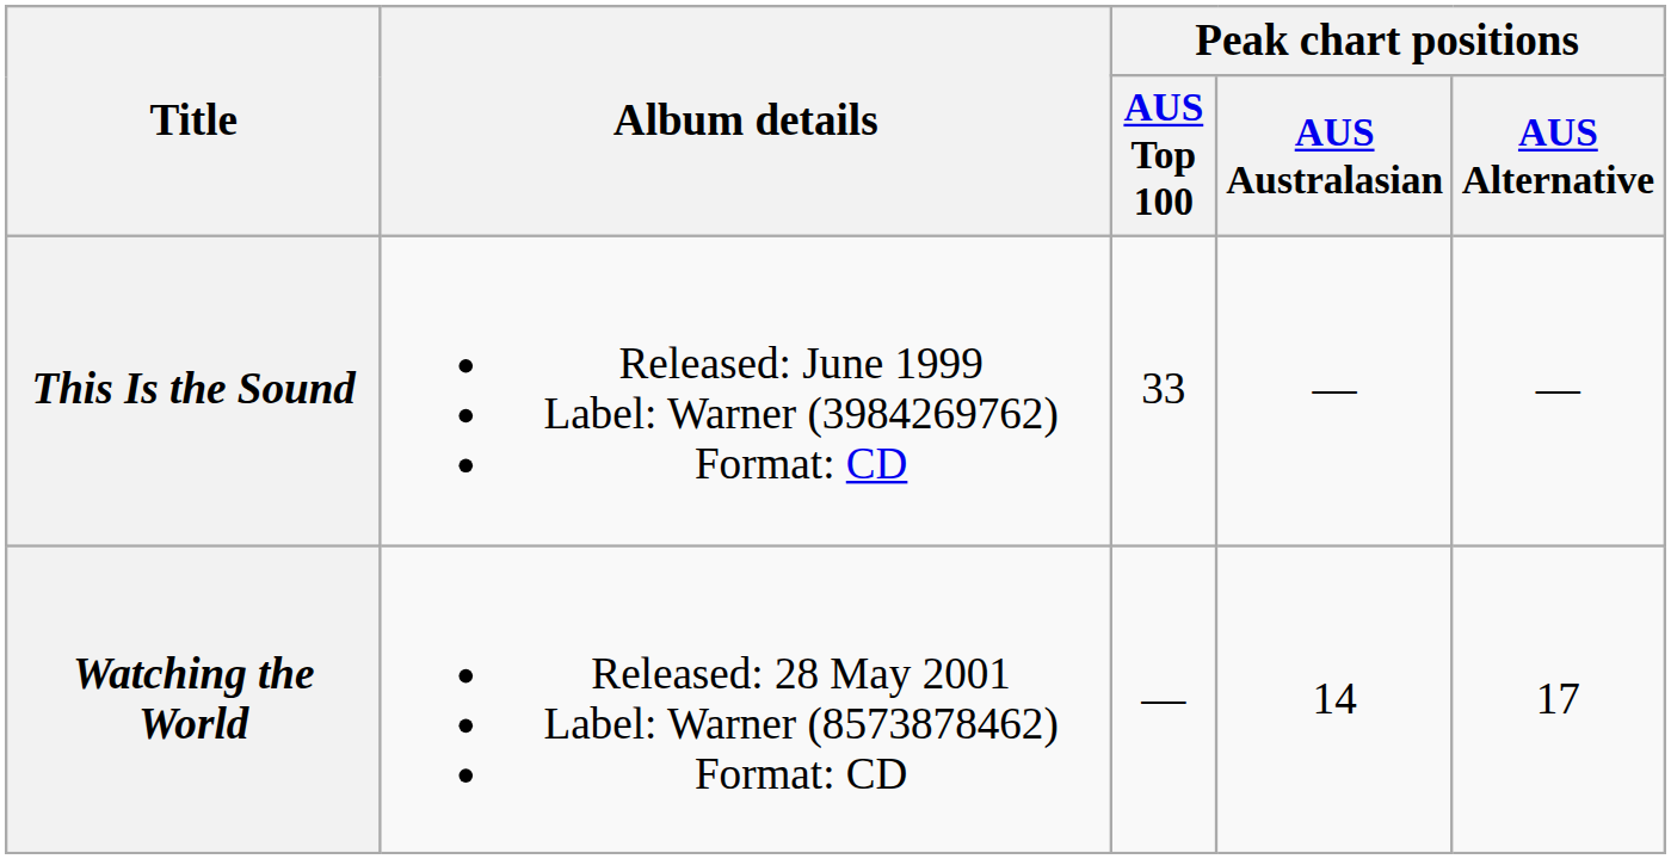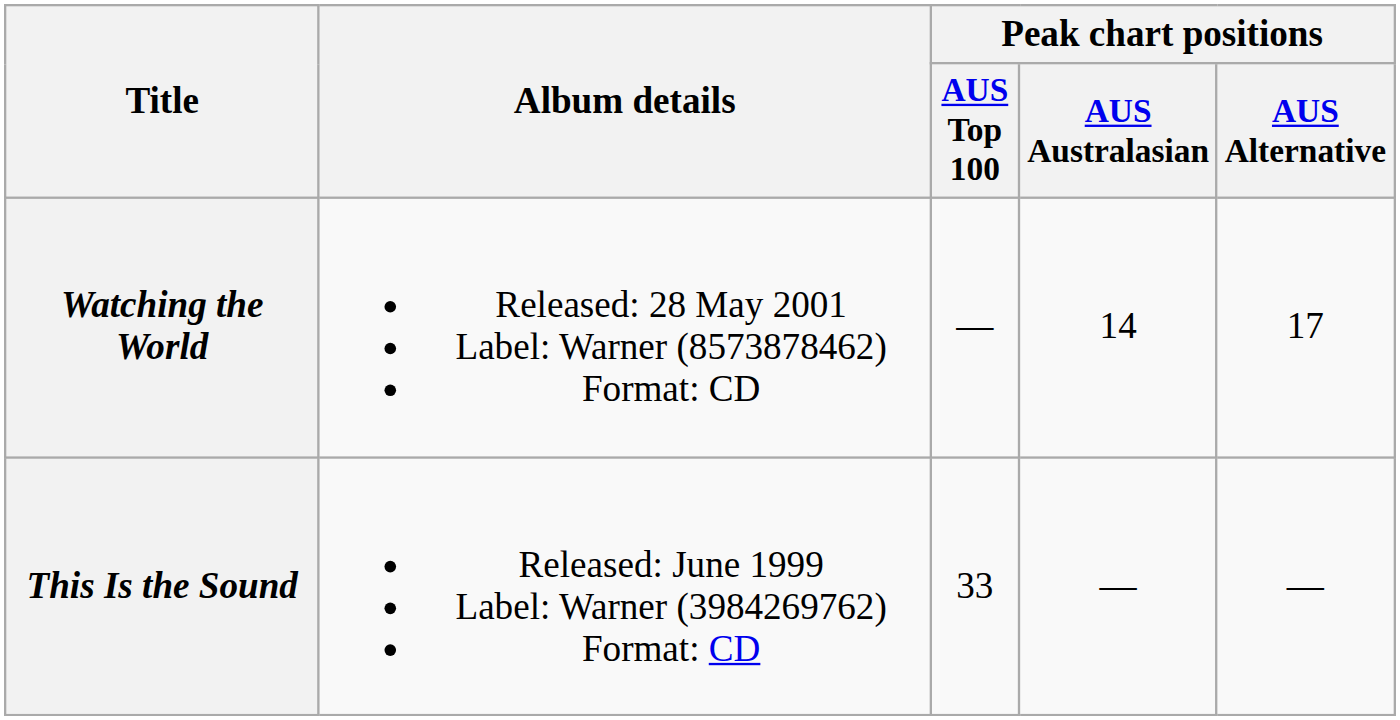 <table class="wikitable plainrowheaders" style="text-align:center;" border="1">
 <tr>
 <th scope="col" rowspan="2" style="width:8em;">Title</th>
 <th scope="col" rowspan="2" style="width:16em;">Album details</th>
 <th scope="col" colspan="3">Peak chart positions</th>
 </tr>
 <tr>
 <th scope="col" style="width:2.2em;font-size:90%;"><a href='#'>AUS</a><br>Top 100<br></th>
 <th scope="col" style="width:2.2em;font-size:90%;"><a href='#'>AUS</a><br>Australasian<br></th>
 <th scope="col" style="width:2.2em;font-size:90%;"><a href='#'>AUS</a><br>Alternative<br></th>
 </tr>
 <tr>
+<th scope="row"><em>Watching the World</em></th>
+<td><br><ul><li>Released: 28 May 2001</li><li>Label: Warner (8573878462)</li><li>Format: CD</li></ul></td>
+<td>—</td>
+<td>14 </td>
+<td>17</td>
+</tr>
+<tr>
 <th scope="row"><em>This Is the Sound</em></th>
 <td><br><ul><li>Released: June 1999</li><li>Label: Warner (3984269762)</li><li>Format: <a href='#'>CD</a></li></ul></td>
 <td>33</td>
 <td>—</td>
 <td>—</td>
 </tr>
-<tr>
-<th scope="row"><em>Watching the World</em></th>
-<td><br><ul><li>Released: 28 May 2001</li><li>Label: Warner (8573878462)</li><li>Format: CD</li></ul></td>
-<td>—</td>
-<td>14 </td>
-<td>17</td>
-</tr>
 </table>
